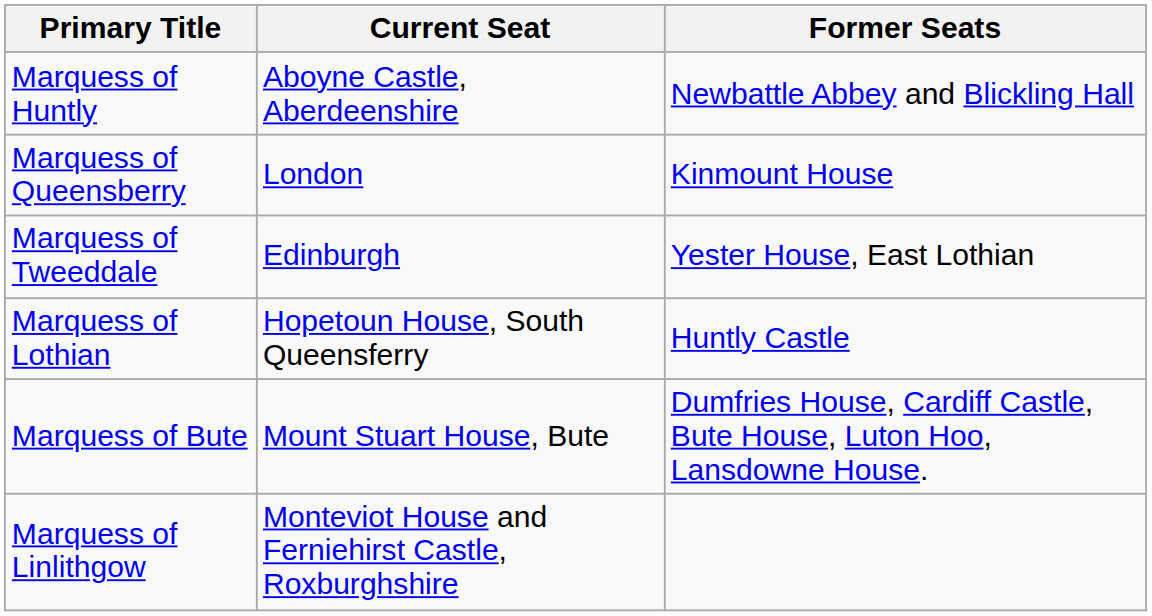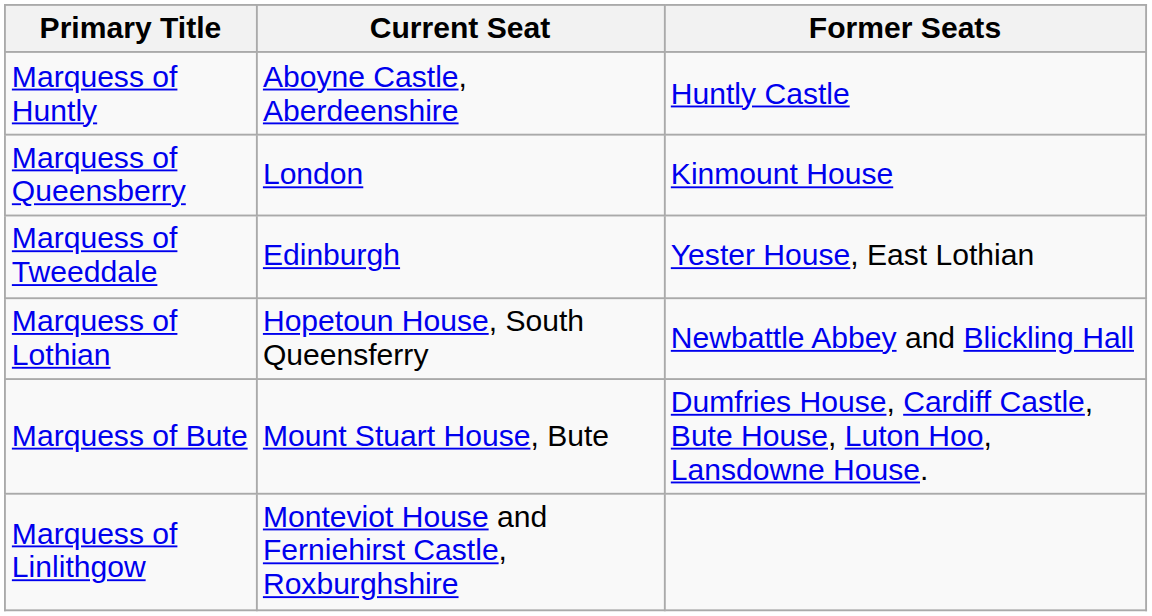 <table class="wikitable" style="text-align:left">
 <tr>
 <th>Primary Title</th>
 <th>Current Seat</th>
 <th>Former Seats</th>
 </tr>
 <tr>
 <td><a href='#'>Marquess of Huntly</a></td>
 <td><a href='#'>Aboyne Castle</a>, <a href='#'>Aberdeenshire</a></td>
-<td><a href='#'>Newbattle Abbey</a> and <a href='#'>Blickling Hall</a></td>
+<td><a href='#'>Huntly Castle</a></td>
 </tr>
 <tr>
 <td><a href='#'>Marquess of Queensberry</a></td>
 <td><a href='#'>London</a></td>
 <td><a href='#'>Kinmount House</a></td>
 </tr>
 <tr>
 <td><a href='#'>Marquess of Tweeddale</a></td>
 <td><a href='#'>Edinburgh</a></td>
 <td><a href='#'>Yester House</a>, East Lothian</td>
 </tr>
 <tr>
 <td><a href='#'>Marquess of Lothian</a></td>
 <td><a href='#'>Hopetoun House</a>, South Queensferry</td>
-<td><a href='#'>Huntly Castle</a></td>
+<td><a href='#'>Newbattle Abbey</a> and <a href='#'>Blickling Hall</a></td>
 </tr>
 <tr>
 <td><a href='#'>Marquess of Bute</a></td>
 <td><a href='#'>Mount Stuart House</a>, Bute</td>
 <td><a href='#'>Dumfries House</a>, <a href='#'>Cardiff Castle</a>, <a href='#'>Bute House</a>, <a href='#'>Luton Hoo</a>, <a href='#'>Lansdowne House</a>.</td>
 </tr>
 <tr>
 <td><a href='#'>Marquess of Linlithgow</a></td>
 <td><a href='#'>Monteviot House</a> and <a href='#'>Ferniehirst Castle</a>, <a href='#'>Roxburghshire</a></td>
 <td></td>
 </tr>
 </table>
